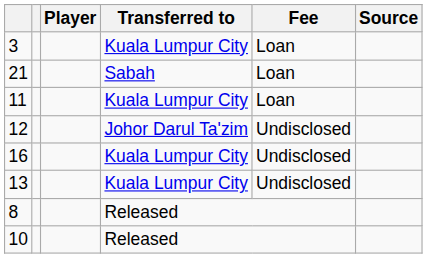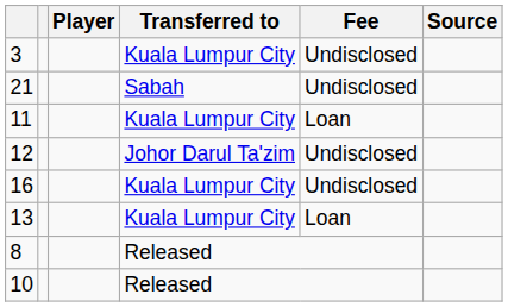 <table class="wikitable plainrowheaders sortable">
 <tr>
 <th></th>
 <th></th>
 <th scope=col>Player</th>
 <th>Transferred to</th>
 <th !scope=col; style="width: 65px;">Fee</th>
 <th scope=col>Source</th>
 </tr>
 <tr>
 <td>3</td>
 <td></td>
 <td></td>
 <td> <a href='#'>Kuala Lumpur City</a></td>
-<td>Loan</td>
+<td>Undisclosed</td>
 <td></td>
 </tr>
 <tr>
 <td>21</td>
 <td></td>
 <td></td>
 <td> <a href='#'>Sabah</a></td>
-<td>Loan</td>
+<td>Undisclosed</td>
 <td></td>
 </tr>
 <tr>
 <td>11</td>
 <td></td>
 <td></td>
 <td> <a href='#'>Kuala Lumpur City</a></td>
 <td>Loan</td>
 <td></td>
 </tr>
 <tr>
 <td>12</td>
 <td></td>
 <td></td>
 <td> <a href='#'>Johor Darul Ta'zim</a></td>
 <td>Undisclosed</td>
 <td></td>
 </tr>
 <tr>
 <td>16</td>
 <td></td>
 <td></td>
 <td> <a href='#'>Kuala Lumpur City</a></td>
 <td>Undisclosed</td>
 <td></td>
 </tr>
 <tr>
 <td>13</td>
 <td></td>
 <td></td>
 <td> <a href='#'>Kuala Lumpur City</a></td>
-<td>Undisclosed</td>
+<td>Loan</td>
 <td></td>
 </tr>
 <tr>
 <td>8</td>
 <td></td>
 <td></td>
 <td colspan=2>Released</td>
 <td></td>
 </tr>
 <tr>
 <td>10</td>
 <td></td>
 <td></td>
 <td colspan=2>Released</td>
 <td></td>
 </tr>
 </table>
